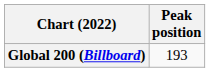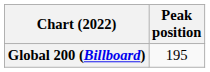 <table class="wikitable sortable plainrowheaders" style="text-align:center">
 <tr>
 <th scope="col">Chart (2022)</th>
 <th scope="col">Peak<br> position</th>
 </tr>
 <tr>
 <th scope="row">Global 200 (<a href='#'><em>Billboard</em></a>)</th>
-<td>193</td>
+<td>195</td>
 </tr>
 </table>
